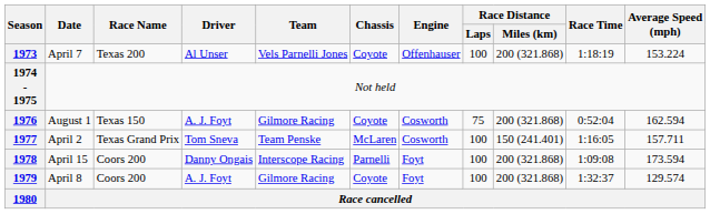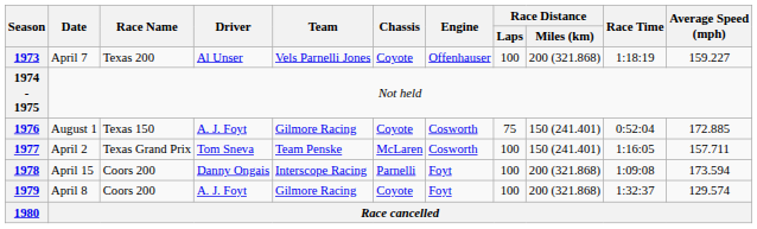 <table class="wikitable" style="font-size: 95%;">
 <tr>
 <th rowspan="2">Season</th>
 <th rowspan="2">Date</th>
 <th rowspan="2">Race Name</th>
 <th rowspan="2">Driver</th>
 <th rowspan="2">Team</th>
 <th rowspan="2">Chassis</th>
 <th rowspan="2">Engine</th>
 <th colspan="2">Race Distance</th>
 <th rowspan="2">Race Time</th>
 <th rowspan="2">Average Speed<br>(mph)</th>
 </tr>
 <tr>
 <th>Laps</th>
 <th>Miles (km)</th>
 </tr>
 <tr>
 <th><a href='#'>1973</a></th>
 <td>April 7</td>
 <td>Texas 200</td>
 <td> <a href='#'>Al Unser</a></td>
 <td><a href='#'>Vels Parnelli Jones</a></td>
 <td><a href='#'>Coyote</a></td>
 <td><a href='#'>Offenhauser</a></td>
 <td align="center">100</td>
 <td align="center">200 (321.868)</td>
 <td align="center">1:18:19</td>
-<td align="center">153.224</td>
+<td align="center">159.227</td>
 </tr>
 <tr>
 <th>1974<br>-<br>1975</th>
 <td colspan="10" align=center><em>Not held</em></td>
 </tr>
 <tr>
 <th><a href='#'>1976</a></th>
 <td>August 1</td>
 <td>Texas 150</td>
 <td> <a href='#'>A. J. Foyt</a></td>
 <td><a href='#'>Gilmore Racing</a></td>
 <td><a href='#'>Coyote</a></td>
 <td><a href='#'>Cosworth</a></td>
 <td align="center">75</td>
-<td align="center">200 (321.868)</td>
+<td align="center">150 (241.401)</td>
 <td align="center">0:52:04</td>
-<td align="center">162.594</td>
+<td align="center">172.885</td>
 </tr>
 <tr>
 <th><a href='#'>1977</a></th>
 <td>April 2</td>
 <td>Texas Grand Prix</td>
 <td>  <a href='#'>Tom Sneva</a></td>
 <td><a href='#'>Team Penske</a></td>
 <td><a href='#'>McLaren</a></td>
 <td><a href='#'>Cosworth</a></td>
 <td align="center">100</td>
 <td align="center">150 (241.401)</td>
 <td align="center">1:16:05</td>
 <td align="center">157.711</td>
 </tr>
 <tr>
 <th><a href='#'>1978</a></th>
 <td>April 15</td>
 <td>Coors 200</td>
 <td> <a href='#'>Danny Ongais</a></td>
 <td><a href='#'>Interscope Racing</a></td>
 <td><a href='#'>Parnelli</a></td>
 <td><a href='#'>Foyt</a></td>
 <td align="center">100</td>
 <td align="center">200 (321.868)</td>
 <td align="center">1:09:08</td>
 <td align="center">173.594</td>
 </tr>
 <tr>
 <th><a href='#'>1979</a></th>
 <td>April 8</td>
 <td>Coors 200</td>
 <td> <a href='#'>A. J. Foyt</a></td>
 <td><a href='#'>Gilmore Racing</a></td>
 <td><a href='#'>Coyote</a></td>
 <td><a href='#'>Foyt</a></td>
 <td align="center">100</td>
 <td align="center">200 (321.868)</td>
 <td align="center">1:32:37</td>
 <td align="center">129.574</td>
 </tr>
 <tr>
 <th><a href='#'>1980</a></th>
 <th colspan=10><em>Race cancelled</em></th>
 </tr>
 </table>
